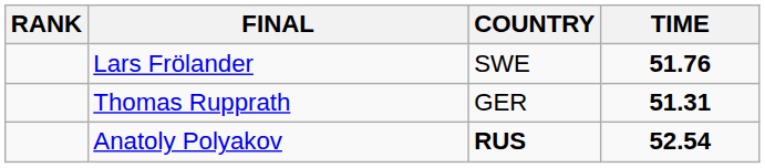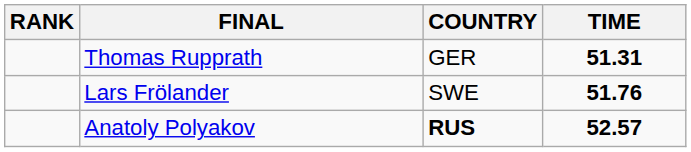 <table class="wikitable">
 <tr>
 <th>RANK</th>
 <th align="left" style="width: 15em">FINAL</th>
 <th>COUNTRY</th>
 <th style="width: 6em">TIME</th>
 </tr>
 <tr>
 <td align="center"></td>
+<td><a href='#'>Thomas Rupprath</a></td>
+<td> GER</td>
+<td align="center"><strong>51.31</strong></td>
+</tr>
+<tr>
+<td align="center"></td>
 <td><a href='#'>Lars Frölander</a></td>
 <td> SWE</td>
 <td align="center"><strong>51.76</strong></td>
 </tr>
 <tr>
 <td align="center"></td>
-<td><a href='#'>Thomas Rupprath</a></td>
-<td> GER</td>
-<td align="center"><strong>51.31</strong></td>
-</tr>
-<tr>
-<td align="center"></td>
 <td><a href='#'>Anatoly Polyakov</a></td>
 <td><strong> RUS</strong></td>
-<td align="center"><strong>52.54</strong></td>
+<td align="center"><strong>52.57</strong></td>
 </tr>
 </table>
